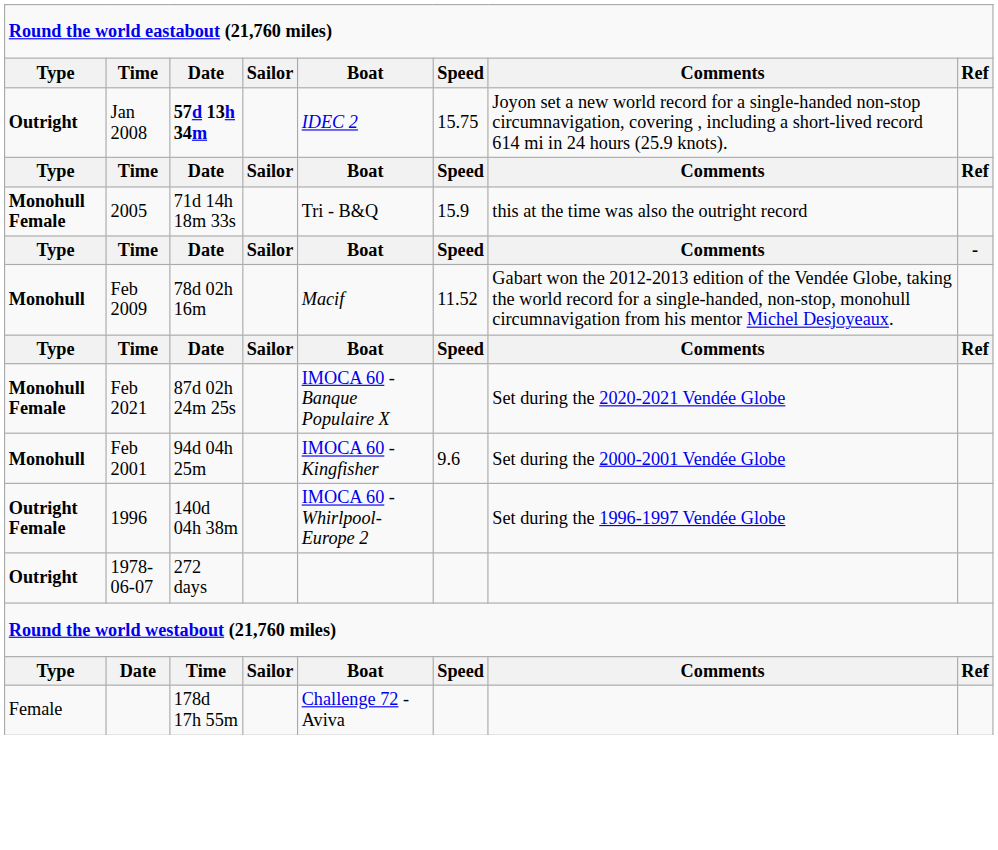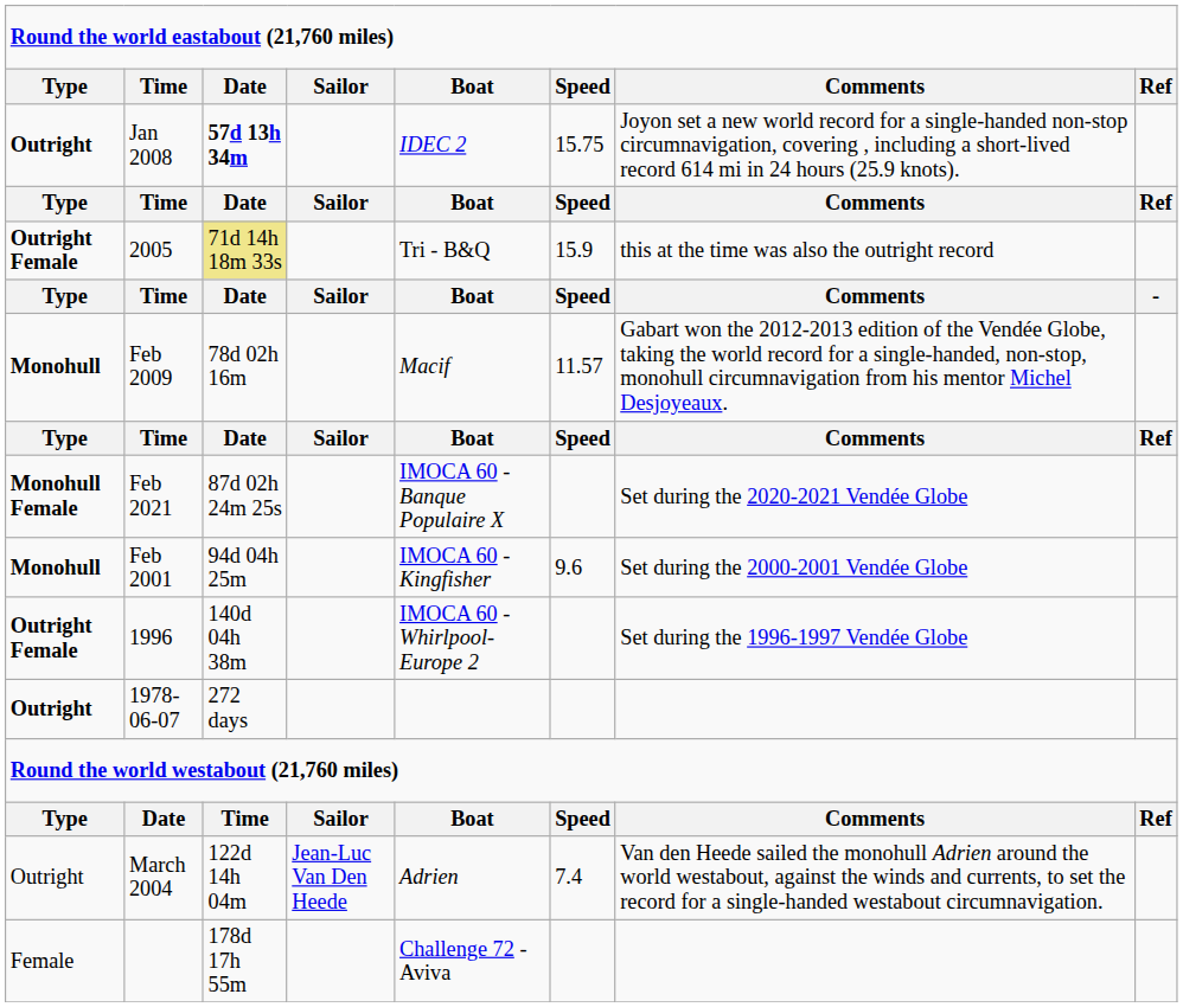 <table class="wikitable">
 <tr>
 <td colspan="8" height=40><strong><a href='#'>Round the world eastabout</a> (21,760 miles)</strong></td>
 </tr>
 <tr>
 <th>Type</th>
 <th>Time</th>
 <th>Date</th>
 <th>Sailor</th>
 <th>Boat</th>
 <th>Speed</th>
 <th>Comments</th>
 <th>Ref</th>
 </tr>
 <tr>
 <td><strong>Outright</strong></td>
 <td>Jan 2008</td>
 <td><strong>57<a href='#'>d</a> 13<a href='#'>h</a> 34<a href='#'>m</a></strong></td>
 <td></td>
 <td><em><a href='#'>IDEC 2</a></em></td>
 <td>15.75</td>
 <td>Joyon set a new world record for a single-handed non-stop circumnavigation, covering , including a short-lived record 614 mi in 24 hours (25.9 knots).</td>
 <td></td>
 </tr>
 <tr>
 <th>Type</th>
 <th>Time</th>
 <th>Date</th>
 <th>Sailor</th>
 <th>Boat</th>
 <th>Speed</th>
 <th>Comments</th>
 <th>Ref</th>
 </tr>
 <tr>
-<td><strong>Monohull Female</strong></td>
+<td><strong>Outright Female</strong></td>
 <td>2005</td>
-<td>71d 14h 18m 33s</td>
+<td style="background: khaki;">71d 14h 18m 33s</td>
 <td></td>
 <td>Tri - B&Q</td>
 <td>15.9</td>
 <td>this at the time was also the outright record</td>
 <td></td>
 </tr>
 <tr>
 <th>Type</th>
 <th>Time</th>
 <th>Date</th>
 <th>Sailor</th>
 <th>Boat</th>
 <th>Speed</th>
 <th>Comments</th>
 <th Ref>-</th>
 </tr>
 <tr>
 <td><strong>Monohull</strong></td>
 <td>Feb 2009</td>
 <td>78d 02h 16m</td>
 <td></td>
 <td><em>Macif</em></td>
-<td>11.52</td>
+<td>11.57</td>
 <td>Gabart won the 2012-2013 edition of the Vendée Globe, taking the world record for a single-handed, non-stop, monohull circumnavigation from his mentor <a href='#'>Michel Desjoyeaux</a>.</td>
 <td></td>
 </tr>
 <tr>
 <th>Type</th>
 <th>Time</th>
 <th>Date</th>
 <th>Sailor</th>
 <th>Boat</th>
 <th>Speed</th>
 <th>Comments</th>
 <th>Ref</th>
 </tr>
 <tr>
 <td><strong>Monohull Female</strong></td>
 <td>Feb 2021</td>
 <td>87d 02h 24m 25s</td>
 <td></td>
 <td><a href='#'>IMOCA 60</a> - <em>Banque Populaire X</em></td>
 <td></td>
 <td>Set during the <a href='#'>2020-2021 Vendée Globe</a></td>
 <td></td>
 </tr>
 <tr>
 <td><strong>Monohull</strong></td>
 <td>Feb 2001</td>
 <td>94d 04h 25m</td>
 <td></td>
 <td><a href='#'>IMOCA 60</a> - <em>Kingfisher</em></td>
 <td>9.6</td>
 <td>Set during the <a href='#'>2000-2001 Vendée Globe</a></td>
 <td></td>
 </tr>
 <tr>
 <td><strong>Outright Female</strong></td>
 <td>1996</td>
 <td>140d 04h 38m</td>
 <td></td>
 <td><a href='#'>IMOCA 60</a> - <em>Whirlpool-Europe 2</em></td>
 <td></td>
 <td>Set during the <a href='#'>1996-1997 Vendée Globe</a></td>
 <td></td>
 </tr>
 <tr>
 <td><strong>Outright</strong></td>
 <td>1978-06-07</td>
 <td>272 days</td>
 <td></td>
 <td></td>
 <td></td>
 <td></td>
 </tr>
 <tr>
 <td colspan="8" height=40><strong><a href='#'>Round the world westabout</a> (21,760 miles)</strong></td>
 </tr>
 <tr>
 <th>Type</th>
 <th>Date</th>
 <th>Time</th>
 <th>Sailor</th>
 <th>Boat</th>
 <th>Speed</th>
 <th>Comments</th>
 <th>Ref</th>
 </tr>
 <tr>
+<td>Outright</td>
+<td>March 2004</td>
+<td>122d 14h 04m</td>
+<td><a href='#'>Jean-Luc Van Den Heede</a></td>
+<td><em>Adrien</em></td>
+<td>7.4</td>
+<td>Van den Heede sailed the monohull <em>Adrien</em> around the world westabout, against the winds and currents, to set the record for a single-handed westabout circumnavigation.</td>
+<td></td>
+</tr>
+<tr>
 <td>Female</td>
 <td></td>
 <td>178d 17h 55m</td>
 <td></td>
 <td><a href='#'>Challenge 72</a> - Aviva</td>
 <td></td>
 <td></td>
 </tr>
 </table>
